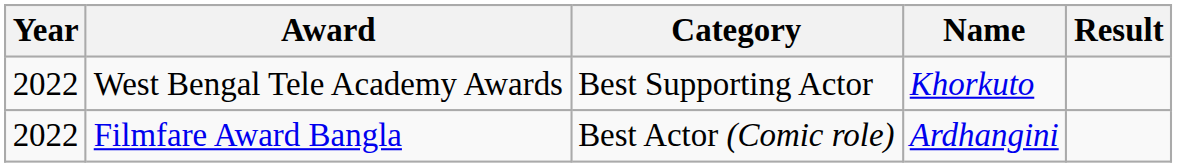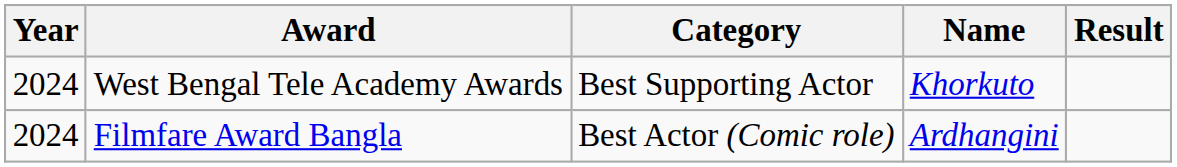 <table class="wikitable sortable">
 <tr>
 <th>Year</th>
 <th>Award</th>
 <th>Category</th>
 <th>Name</th>
 <th>Result</th>
 </tr>
 <tr>
-<td>2022</td>
+<td>2024</td>
 <td>West Bengal Tele Academy Awards</td>
 <td>Best Supporting Actor</td>
 <td><em><a href='#'>Khorkuto</a></em></td>
 <td></td>
 </tr>
 <tr>
-<td>2022</td>
+<td>2024</td>
 <td><a href='#'>Filmfare Award Bangla</a></td>
 <td>Best Actor <em>(Comic role)</em></td>
 <td><em><a href='#'>Ardhangini</a></em></td>
 <td></td>
 </tr>
 </table>
